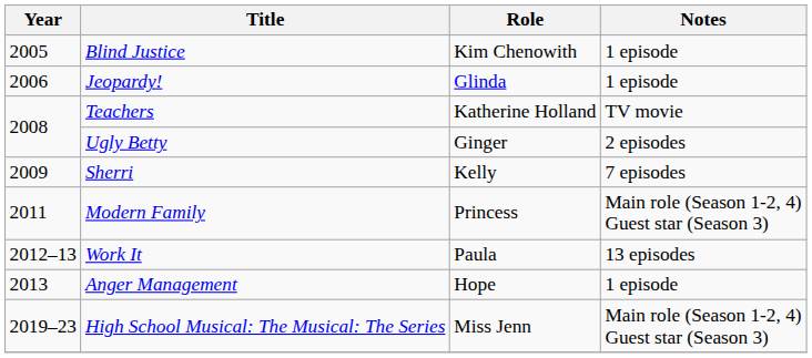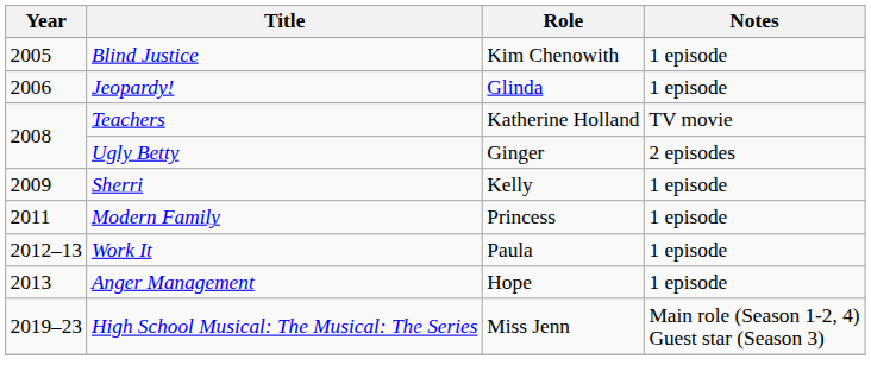 <table class="wikitable">
 <tr>
 <th>Year</th>
 <th>Title</th>
 <th>Role</th>
 <th>Notes</th>
 </tr>
 <tr>
 <td>2005</td>
 <td><em><a href='#'>Blind Justice</a></em></td>
 <td>Kim Chenowith</td>
 <td>1 episode</td>
 </tr>
 <tr>
 <td>2006</td>
 <td><em><a href='#'>Jeopardy!</a></em></td>
 <td><a href='#'>Glinda</a></td>
 <td>1 episode</td>
 </tr>
 <tr>
 <td rowspan="2">2008</td>
 <td><em><a href='#'>Teachers</a></em></td>
 <td>Katherine Holland</td>
 <td>TV movie</td>
 </tr>
 <tr>
 <td><em><a href='#'>Ugly Betty</a></em></td>
 <td>Ginger</td>
 <td>2 episodes</td>
 </tr>
 <tr>
 <td>2009</td>
 <td><em><a href='#'>Sherri</a></em></td>
 <td>Kelly</td>
-<td>7 episodes</td>
+<td>1 episode</td>
 </tr>
 <tr>
 <td>2011</td>
 <td><em><a href='#'>Modern Family</a></em></td>
 <td>Princess</td>
-<td>Main role (Season 1-2, 4)<br>Guest star (Season 3)</td>
+<td>1 episode</td>
 </tr>
 <tr>
 <td>2012–13</td>
 <td><em><a href='#'>Work It</a></em></td>
 <td>Paula</td>
-<td>13 episodes</td>
+<td>1 episode</td>
 </tr>
 <tr>
 <td>2013</td>
 <td><em><a href='#'>Anger Management</a></em></td>
 <td>Hope</td>
 <td>1 episode</td>
 </tr>
 <tr>
 <td>2019–23</td>
 <td><em><a href='#'>High School Musical: The Musical: The Series</a></em></td>
 <td>Miss Jenn</td>
 <td>Main role (Season 1-2, 4)<br>Guest star (Season 3)</td>
 </tr>
 <tr>
 </tr>
 </table>
